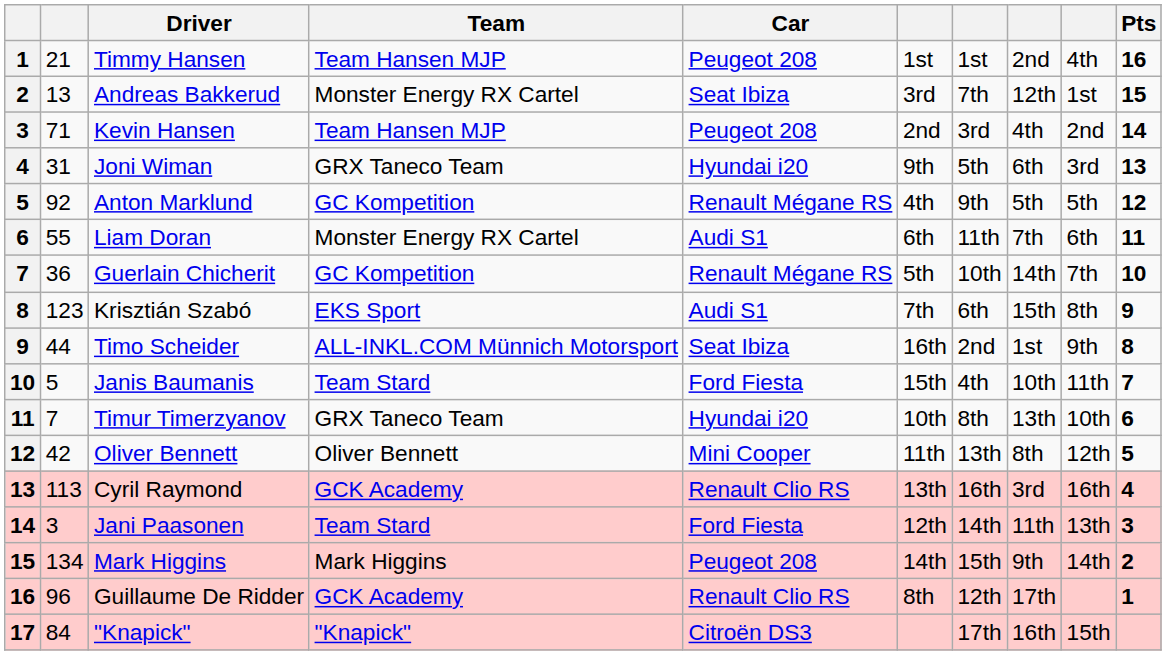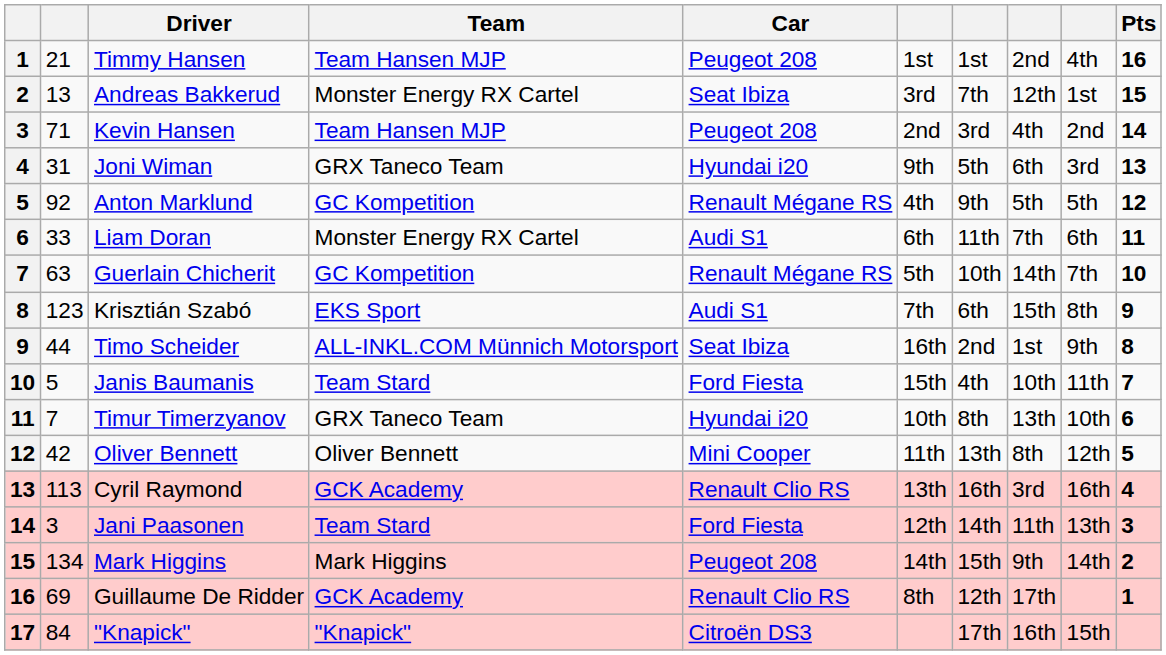 <table class="wikitable" style="font-size:95%">
 <tr>
 <th></th>
 <th></th>
 <th>Driver</th>
 <th>Team</th>
 <th>Car</th>
 <th></th>
 <th></th>
 <th></th>
 <th></th>
 <th>Pts</th>
 </tr>
 <tr>
 <th>1</th>
 <td>21</td>
 <td> <a href='#'>Timmy Hansen</a></td>
 <td><a href='#'>Team Hansen MJP</a></td>
 <td><a href='#'>Peugeot 208</a></td>
 <td>1st</td>
 <td>1st</td>
 <td>2nd</td>
 <td>4th</td>
 <td><strong>16</strong></td>
 </tr>
 <tr>
 <th>2</th>
 <td>13</td>
 <td> <a href='#'>Andreas Bakkerud</a></td>
 <td>Monster Energy RX Cartel</td>
 <td><a href='#'>Seat Ibiza</a></td>
 <td>3rd</td>
 <td>7th</td>
 <td>12th</td>
 <td>1st</td>
 <td><strong>15</strong></td>
 </tr>
 <tr>
 <th>3</th>
 <td>71</td>
 <td> <a href='#'>Kevin Hansen</a></td>
 <td><a href='#'>Team Hansen MJP</a></td>
 <td><a href='#'>Peugeot 208</a></td>
 <td>2nd</td>
 <td>3rd</td>
 <td>4th</td>
 <td>2nd</td>
 <td><strong>14</strong></td>
 </tr>
 <tr>
 <th>4</th>
 <td>31</td>
 <td> <a href='#'>Joni Wiman</a></td>
 <td>GRX Taneco Team</td>
 <td><a href='#'>Hyundai i20</a></td>
 <td>9th</td>
 <td>5th</td>
 <td>6th</td>
 <td>3rd</td>
 <td><strong>13</strong></td>
 </tr>
 <tr>
 <th>5</th>
 <td>92</td>
 <td> <a href='#'>Anton Marklund</a></td>
 <td><a href='#'>GC Kompetition</a></td>
 <td><a href='#'>Renault Mégane RS</a></td>
 <td>4th</td>
 <td>9th</td>
 <td>5th</td>
 <td>5th</td>
 <td><strong>12</strong></td>
 </tr>
 <tr>
 <th>6</th>
-<td>55</td>
+<td>33</td>
 <td> <a href='#'>Liam Doran</a></td>
 <td>Monster Energy RX Cartel</td>
 <td><a href='#'>Audi S1</a></td>
 <td>6th</td>
 <td>11th</td>
 <td>7th</td>
 <td>6th</td>
 <td><strong>11</strong></td>
 </tr>
 <tr>
 <th>7</th>
-<td>36</td>
+<td>63</td>
 <td> <a href='#'>Guerlain Chicherit</a></td>
 <td><a href='#'>GC Kompetition</a></td>
 <td><a href='#'>Renault Mégane RS</a></td>
 <td>5th</td>
 <td>10th</td>
 <td>14th</td>
 <td>7th</td>
 <td><strong>10</strong></td>
 </tr>
 <tr>
 <th>8</th>
 <td>123</td>
 <td> Krisztián Szabó</td>
 <td><a href='#'>EKS Sport</a></td>
 <td><a href='#'>Audi S1</a></td>
 <td>7th</td>
 <td>6th</td>
 <td>15th</td>
 <td>8th</td>
 <td><strong>9</strong></td>
 </tr>
 <tr>
 <th>9</th>
 <td>44</td>
 <td> <a href='#'>Timo Scheider</a></td>
 <td><a href='#'>ALL-INKL.COM Münnich Motorsport</a></td>
 <td><a href='#'>Seat Ibiza</a></td>
 <td>16th</td>
 <td>2nd</td>
 <td>1st</td>
 <td>9th</td>
 <td><strong>8</strong></td>
 </tr>
 <tr>
 <th>10</th>
 <td>5</td>
 <td> <a href='#'>Janis Baumanis</a></td>
 <td><a href='#'>Team Stard</a></td>
 <td><a href='#'>Ford Fiesta</a></td>
 <td>15th</td>
 <td>4th</td>
 <td>10th</td>
 <td>11th</td>
 <td><strong>7</strong></td>
 </tr>
 <tr>
 <th>11</th>
 <td>7</td>
 <td> <a href='#'>Timur Timerzyanov</a></td>
 <td>GRX Taneco Team</td>
 <td><a href='#'>Hyundai i20</a></td>
 <td>10th</td>
 <td>8th</td>
 <td>13th</td>
 <td>10th</td>
 <td><strong>6</strong></td>
 </tr>
 <tr>
 <th>12</th>
 <td>42</td>
 <td> <a href='#'>Oliver Bennett</a></td>
 <td>Oliver Bennett</td>
 <td><a href='#'>Mini Cooper</a></td>
 <td>11th</td>
 <td>13th</td>
 <td>8th</td>
 <td>12th</td>
 <td><strong>5</strong></td>
 </tr>
 <tr>
 <th style="background:#ffcccc;">13</th>
 <td style="background:#ffcccc;">113</td>
 <td style="background:#ffcccc;"> Cyril Raymond</td>
 <td style="background:#ffcccc;"><a href='#'>GCK Academy</a></td>
 <td style="background:#ffcccc;"><a href='#'>Renault Clio RS</a></td>
 <td style="background:#ffcccc;">13th</td>
 <td style="background:#ffcccc;">16th</td>
 <td style="background:#ffcccc;">3rd</td>
 <td style="background:#ffcccc;">16th</td>
 <td style="background:#ffcccc;"><strong>4</strong></td>
 </tr>
 <tr>
 <th style="background:#ffcccc;">14</th>
 <td style="background:#ffcccc;">3</td>
 <td style="background:#ffcccc;"> <a href='#'>Jani Paasonen</a></td>
 <td style="background:#ffcccc;"><a href='#'>Team Stard</a></td>
 <td style="background:#ffcccc;"><a href='#'>Ford Fiesta</a></td>
 <td style="background:#ffcccc;">12th</td>
 <td style="background:#ffcccc;">14th</td>
 <td style="background:#ffcccc;">11th</td>
 <td style="background:#ffcccc;">13th</td>
 <td style="background:#ffcccc;"><strong>3</strong></td>
 </tr>
 <tr>
 <th style="background:#ffcccc;">15</th>
 <td style="background:#ffcccc;">134</td>
 <td style="background:#ffcccc;"> <a href='#'>Mark Higgins</a></td>
 <td style="background:#ffcccc;">Mark Higgins</td>
 <td style="background:#ffcccc;"><a href='#'>Peugeot 208</a></td>
 <td style="background:#ffcccc;">14th</td>
 <td style="background:#ffcccc;">15th</td>
 <td style="background:#ffcccc;">9th</td>
 <td style="background:#ffcccc;">14th</td>
 <td style="background:#ffcccc;"><strong>2</strong></td>
 </tr>
 <tr>
 <th style="background:#ffcccc;">16</th>
-<td style="background:#ffcccc;">96</td>
+<td style="background:#ffcccc;">69</td>
 <td style="background:#ffcccc;"> Guillaume De Ridder</td>
 <td style="background:#ffcccc;"><a href='#'>GCK Academy</a></td>
 <td style="background:#ffcccc;"><a href='#'>Renault Clio RS</a></td>
 <td style="background:#ffcccc;">8th</td>
 <td style="background:#ffcccc;">12th</td>
 <td style="background:#ffcccc;">17th</td>
 <td style="background:#ffcccc;"></td>
 <td style="background:#ffcccc;"><strong>1</strong></td>
 </tr>
 <tr>
 <th style="background:#ffcccc;">17</th>
 <td style="background:#ffcccc;">84</td>
 <td style="background:#ffcccc;"> <a href='#'>"Knapick"</a></td>
 <td style="background:#ffcccc;"><a href='#'>"Knapick"</a></td>
 <td style="background:#ffcccc;"><a href='#'>Citroën DS3</a></td>
 <td style="background:#ffcccc;"></td>
 <td style="background:#ffcccc;">17th</td>
 <td style="background:#ffcccc;">16th</td>
 <td style="background:#ffcccc;">15th</td>
 <td style="background:#ffcccc;"></td>
 </tr>
 </table>
